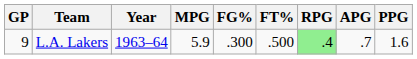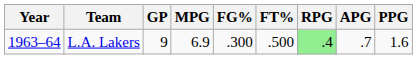 <table class="wikitable sortable" style="font-size:95%; text-align:right;">
 <tr>
+<th>Year</th>
+<th>Team</th>
 <th>GP</th>
-<th>Team</th>
-<th>Year</th>
 <th>MPG</th>
 <th>FG%</th>
 <th>FT%</th>
 <th>RPG</th>
 <th>APG</th>
 <th>PPG</th>
 </tr>
 <tr>
+<td style="text-align:left;"><a href='#'>1963–64</a></td>
+<td style="text-align:left;"><a href='#'>L.A. Lakers</a></td>
 <td>9</td>
-<td style="text-align:left;"><a href='#'>L.A. Lakers</a></td>
-<td style="text-align:left;"><a href='#'>1963–64</a></td>
-<td>5.9</td>
+<td>6.9</td>
 <td>.300</td>
 <td>.500</td>
 <td style="background: lightgreen;">.4</td>
 <td>.7</td>
 <td>1.6</td>
 </tr>
 </table>
